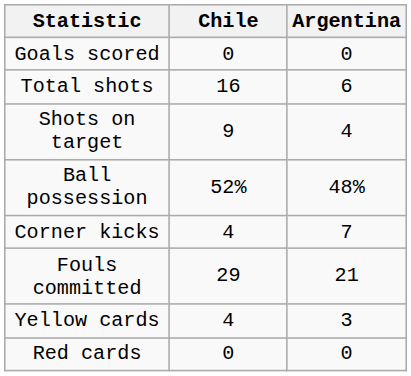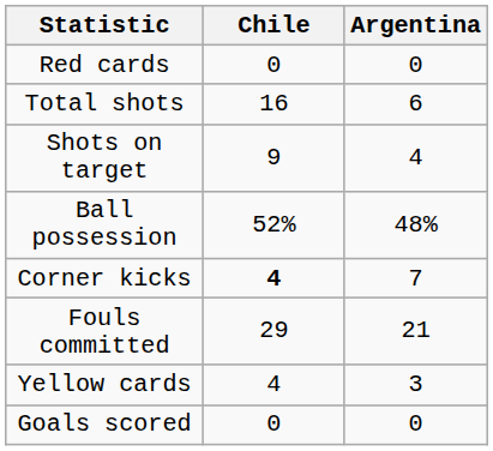 <table class="wikitable" style="text-align: center">
 <tr>
 <th width=100>Statistic</th>
 <th width=70>Chile</th>
 <th width=70>Argentina</th>
 </tr>
 <tr>
-<td>Goals scored</td>
+<td>Red cards</td>
 <td>0</td>
 <td>0</td>
 </tr>
 <tr>
 <td>Total shots</td>
 <td>16</td>
 <td>6</td>
 </tr>
 <tr>
 <td>Shots on target</td>
 <td>9</td>
 <td>4</td>
 </tr>
 <tr>
 <td>Ball possession</td>
 <td>52%</td>
 <td>48%</td>
 </tr>
 <tr>
 <td>Corner kicks</td>
-<td>4</td>
+<td><strong>4</strong></td>
 <td>7</td>
 </tr>
 <tr>
 <td>Fouls committed</td>
 <td>29</td>
 <td>21</td>
 </tr>
 <tr>
 <td>Yellow cards</td>
 <td>4</td>
 <td>3</td>
 </tr>
 <tr>
-<td>Red cards</td>
+<td>Goals scored</td>
 <td>0</td>
 <td>0</td>
 </tr>
 </table>
